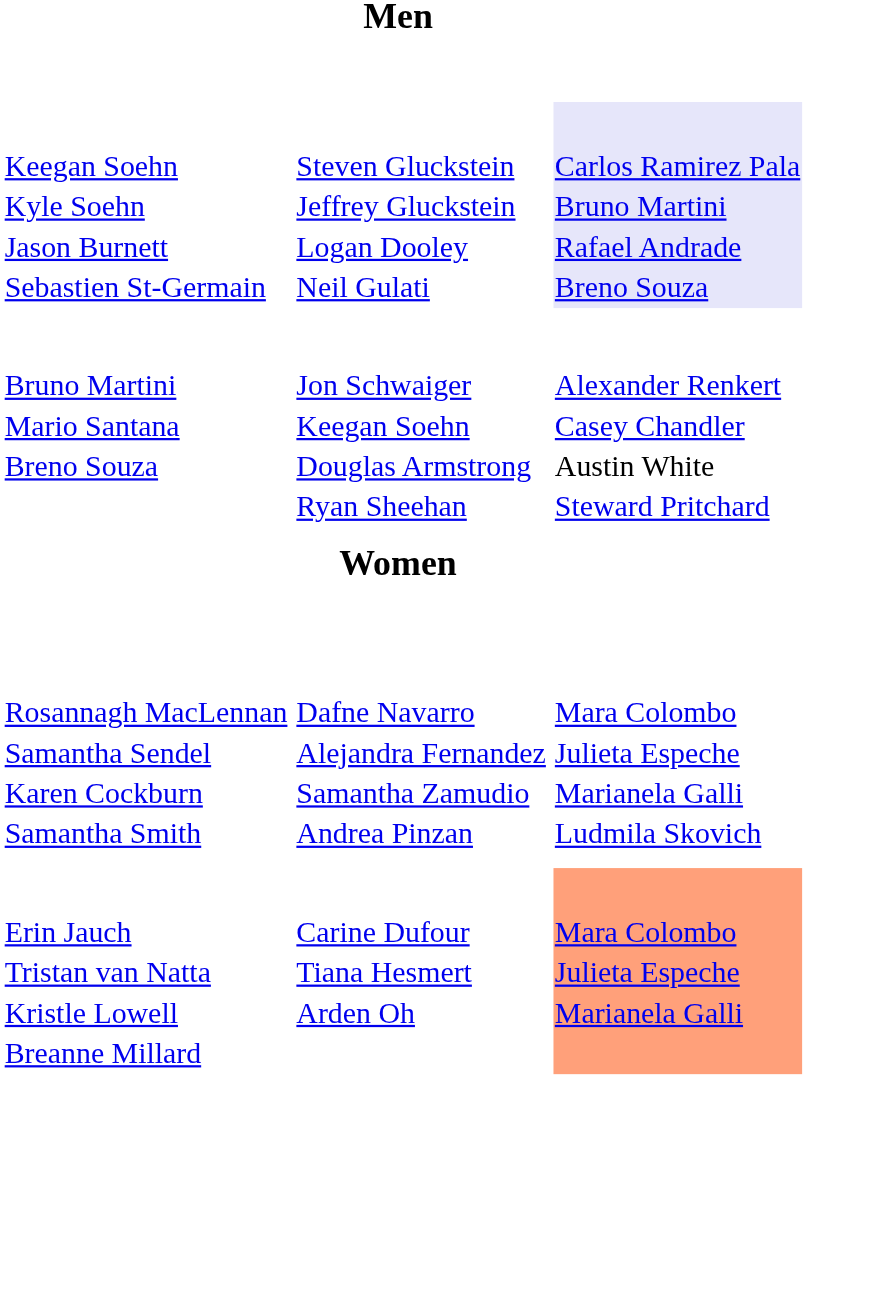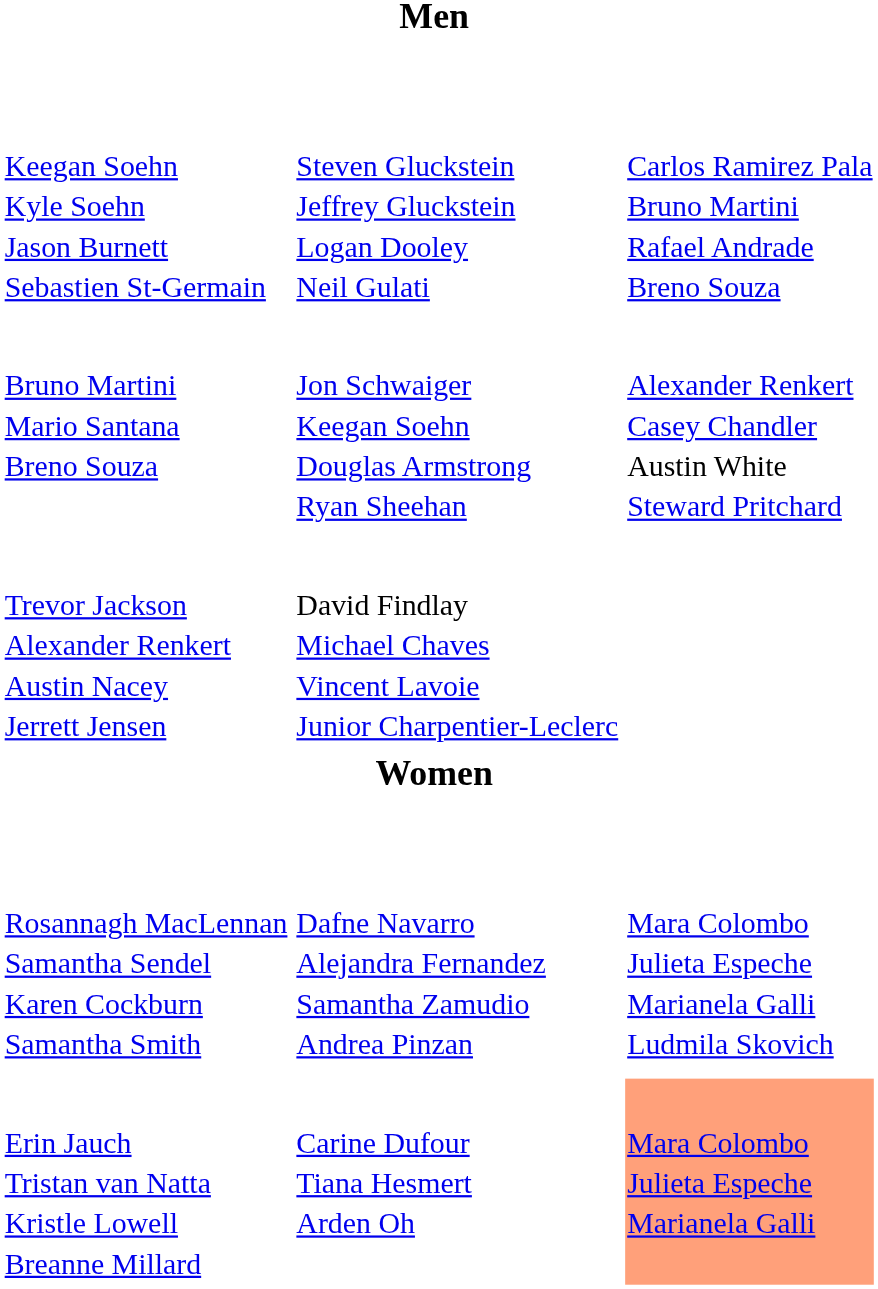 <table>
 <tr style="vertical-align:top;" style="background:#dfdfdf;">
 <td colspan="4" style="text-align:center;"><strong>Men</strong></td>
 </tr>
 <tr style="vertical-align:top;">
 <th scope=row style="text-align:left"></th>
 <td></td>
 <td></td>
 <td></td>
 </tr>
 <tr style="vertical-align:top;">
 <th scope=row style="text-align:left"></th>
 <td><br></td>
 <td><br></td>
 <td><br></td>
 </tr>
 <tr style="vertical-align:top;">
 <th scope=row style="text-align:left"></th>
 <td><br><small><a href='#'>Keegan Soehn</a><br><a href='#'>Kyle Soehn</a><br><a href='#'>Jason Burnett</a><br><a href='#'>Sebastien St-Germain</a></small></td>
 <td><br><small><a href='#'>Steven Gluckstein</a><br><a href='#'>Jeffrey Gluckstein</a><br><a href='#'>Logan Dooley</a><br><a href='#'>Neil Gulati</a></small></td>
-<td style="background: lavender;"><br><small><a href='#'>Carlos Ramirez Pala</a><br><a href='#'>Bruno Martini</a><br><a href='#'>Rafael Andrade</a><br><a href='#'>Breno Souza</a></small></td>
+<td><br><small><a href='#'>Carlos Ramirez Pala</a><br><a href='#'>Bruno Martini</a><br><a href='#'>Rafael Andrade</a><br><a href='#'>Breno Souza</a></small></td>
 </tr>
 <tr style="vertical-align:top;">
 <th scope=row style="text-align:left"></th>
 <td></td>
 <td></td>
 <td></td>
 </tr>
 <tr style="vertical-align:top;">
 <th scope=row style="text-align:left"></th>
 <td><br><small><a href='#'>Bruno Martini</a><br><a href='#'>Mario Santana</a><br><a href='#'>Breno Souza</a></small></td>
 <td><br><small><a href='#'>Jon Schwaiger</a><br><a href='#'>Keegan Soehn</a><br><a href='#'>Douglas Armstrong</a><br><a href='#'>Ryan Sheehan</a></small></td>
 <td><br><small><a href='#'>Alexander Renkert</a><br><a href='#'>Casey Chandler</a><br>Austin White<br><a href='#'>Steward Pritchard</a></small></td>
 </tr>
 <tr style="vertical-align:top;">
 <th scope=row style="text-align:left"></th>
 <td></td>
 <td></td>
+<td></td>
+</tr>
+<tr style="vertical-align:top;">
+<th scope=row style="text-align:left"></th>
+<td><br><small><a href='#'>Trevor Jackson</a><br><a href='#'>Alexander Renkert</a><br><a href='#'>Austin Nacey</a><br><a href='#'>Jerrett Jensen</a></small></td>
+<td><br><small>David Findlay<br><a href='#'>Michael Chaves</a><br><a href='#'>Vincent Lavoie</a><br><a href='#'>Junior Charpentier-Leclerc</a></small></td>
 <td></td>
 </tr>
 <tr style="vertical-align:top;" style="background:#dfdfdf;">
 <td colspan="4" style="text-align:center;"><strong>Women</strong></td>
 </tr>
 <tr style="vertical-align:top;">
 <th scope=row style="text-align:left"></th>
 <td></td>
 <td></td>
 <td></td>
 </tr>
 <tr style="vertical-align:top;">
 <th scope=row style="text-align:left"></th>
 <td><br></td>
 <td><br></td>
 <td><br></td>
 </tr>
 <tr style="vertical-align:top;">
 <th scope=row style="text-align:left"></th>
 <td><br><small><a href='#'>Rosannagh MacLennan</a><br><a href='#'>Samantha Sendel</a><br><a href='#'>Karen Cockburn</a><br><a href='#'>Samantha Smith</a></small></td>
 <td><br><small><a href='#'>Dafne Navarro</a><br><a href='#'>Alejandra Fernandez</a><br><a href='#'>Samantha Zamudio</a><br><a href='#'>Andrea Pinzan</a></small></td>
 <td><br><small><a href='#'>Mara Colombo</a><br><a href='#'>Julieta Espeche</a><br><a href='#'>Marianela Galli</a><br><a href='#'>Ludmila Skovich</a></small></td>
 </tr>
 <tr style="vertical-align:top;">
 <th scope=row style="text-align:left"></th>
 <td></td>
 <td></td>
 <td></td>
 </tr>
 <tr style="vertical-align:top;">
 <th scope=row style="text-align:left"></th>
 <td><br><small><a href='#'>Erin Jauch</a><br><a href='#'>Tristan van Natta</a><br><a href='#'>Kristle Lowell</a><br><a href='#'>Breanne Millard</a></small></td>
 <td><br><small><a href='#'>Carine Dufour</a><br><a href='#'>Tiana Hesmert</a><br><a href='#'>Arden Oh</a></small></td>
 <td style="background: lightsalmon;"><br><small><a href='#'>Mara Colombo</a><br><a href='#'>Julieta Espeche</a><br><a href='#'>Marianela Galli</a></small></td>
 </tr>
 <tr style="vertical-align:top;">
 <th scope=row style="text-align:left"></th>
 <td></td>
 <td></td>
 <td></td>
 </tr>
 </table>
